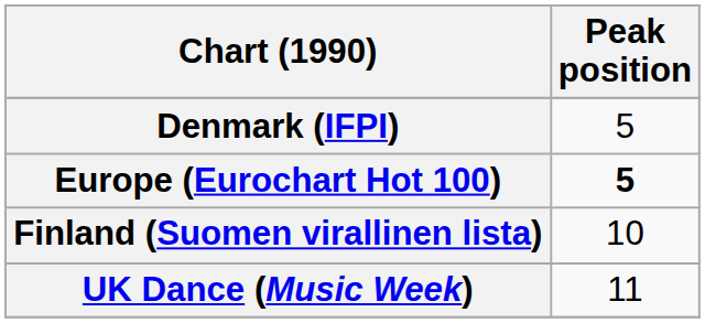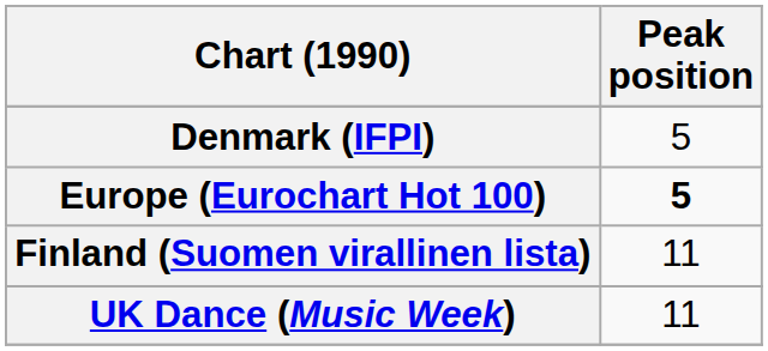 <table class="wikitable sortable plainrowheaders" style="text-align:center">
 <tr>
 <th scope="col">Chart (1990)</th>
 <th scope="col">Peak<br>position</th>
 </tr>
 <tr>
 </tr>
 <tr>
 </tr>
 <tr>
 <th scope="row">Denmark (<a href='#'>IFPI</a>)</th>
 <td>5</td>
 </tr>
 <tr>
 <th scope="row">Europe (<a href='#'>Eurochart Hot 100</a>)</th>
 <td><strong>5</strong></td>
 </tr>
 <tr>
 <th scope="row">Finland (<a href='#'>Suomen virallinen lista</a>)</th>
-<td>10</td>
+<td>11</td>
 </tr>
 <tr>
 </tr>
 <tr>
 </tr>
 <tr>
 </tr>
 <tr>
 </tr>
 <tr>
 </tr>
 <tr>
 </tr>
 <tr>
 <th scope="row"><a href='#'>UK Dance</a> (<em><a href='#'>Music Week</a></em>)</th>
 <td align="center">11</td>
 </tr>
 <tr>
 </tr>
 </table>
